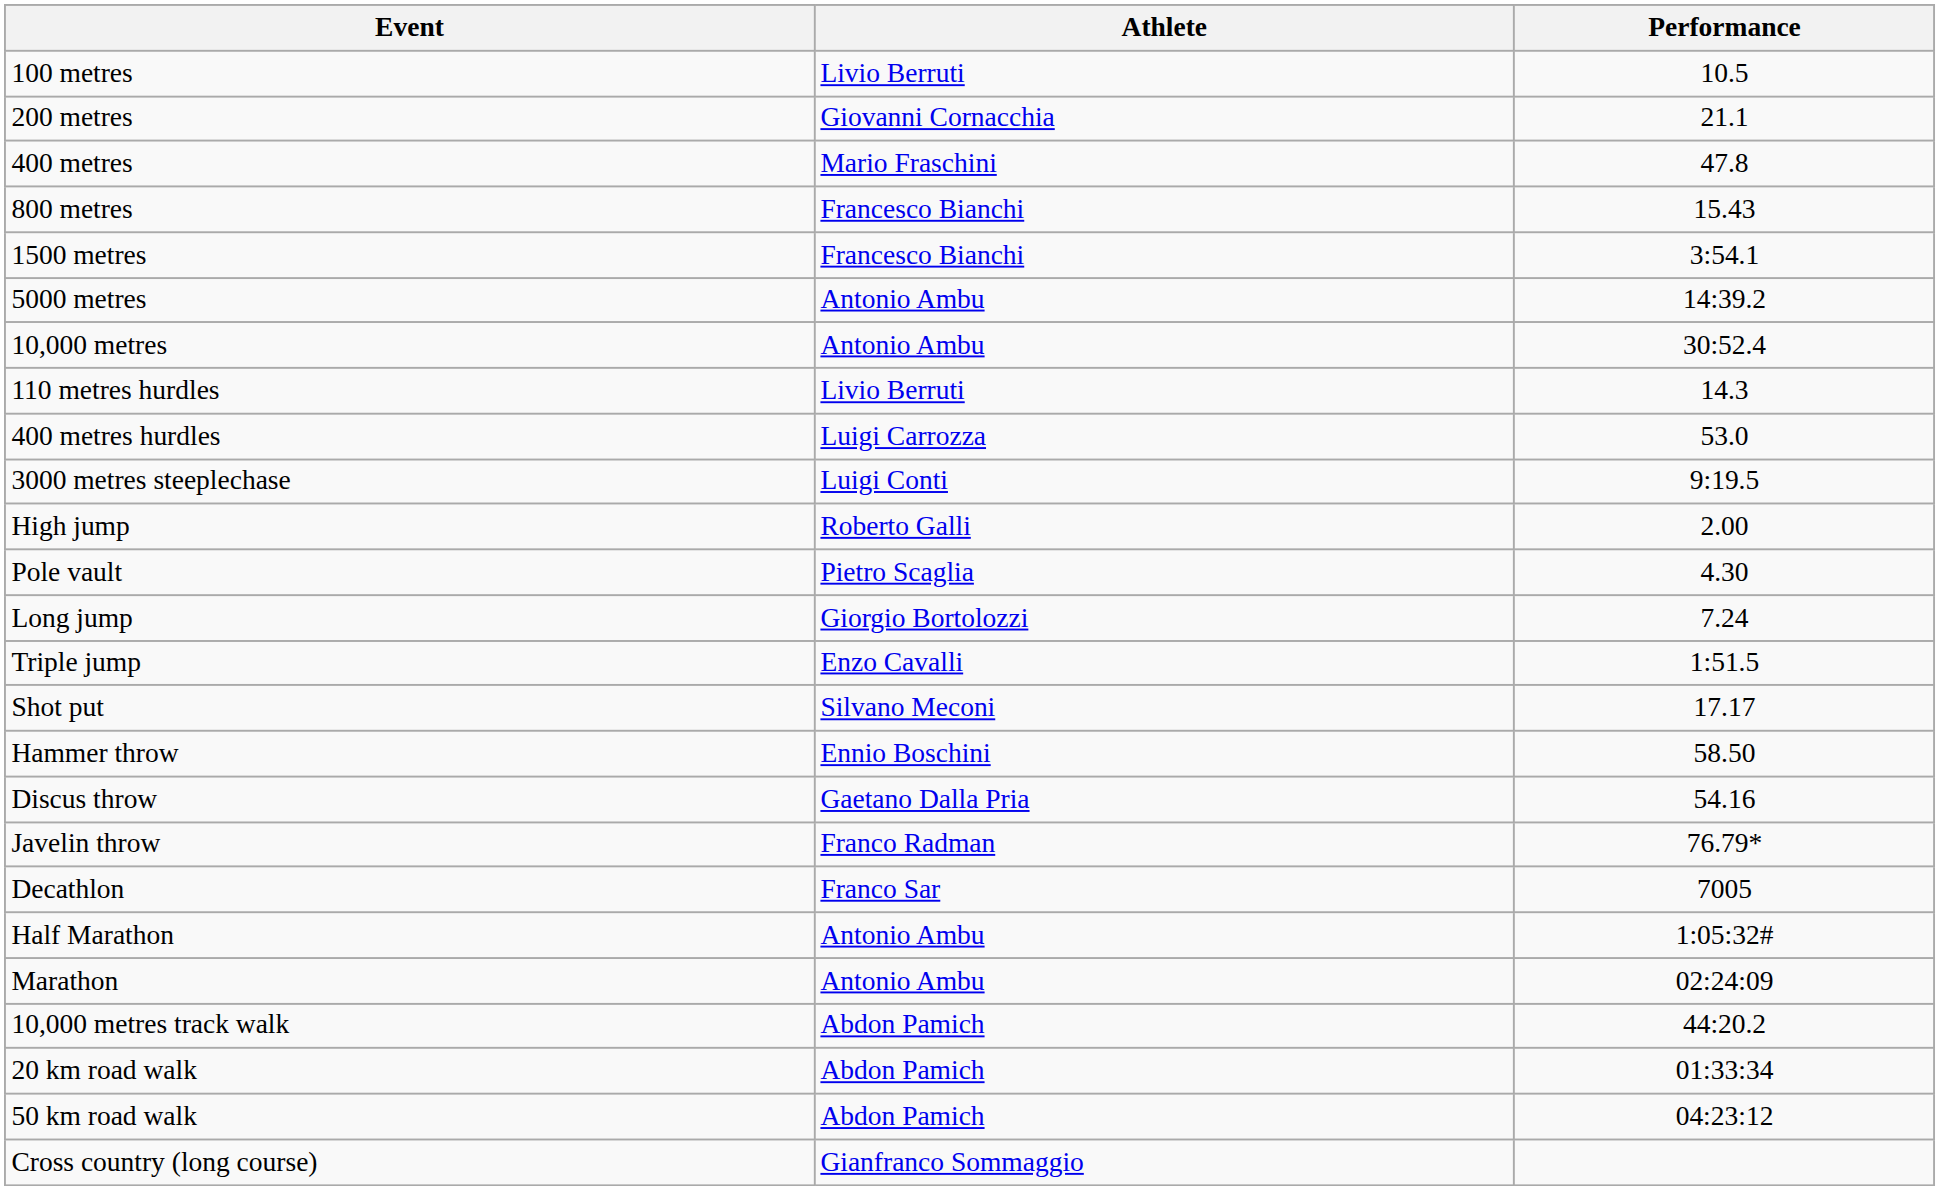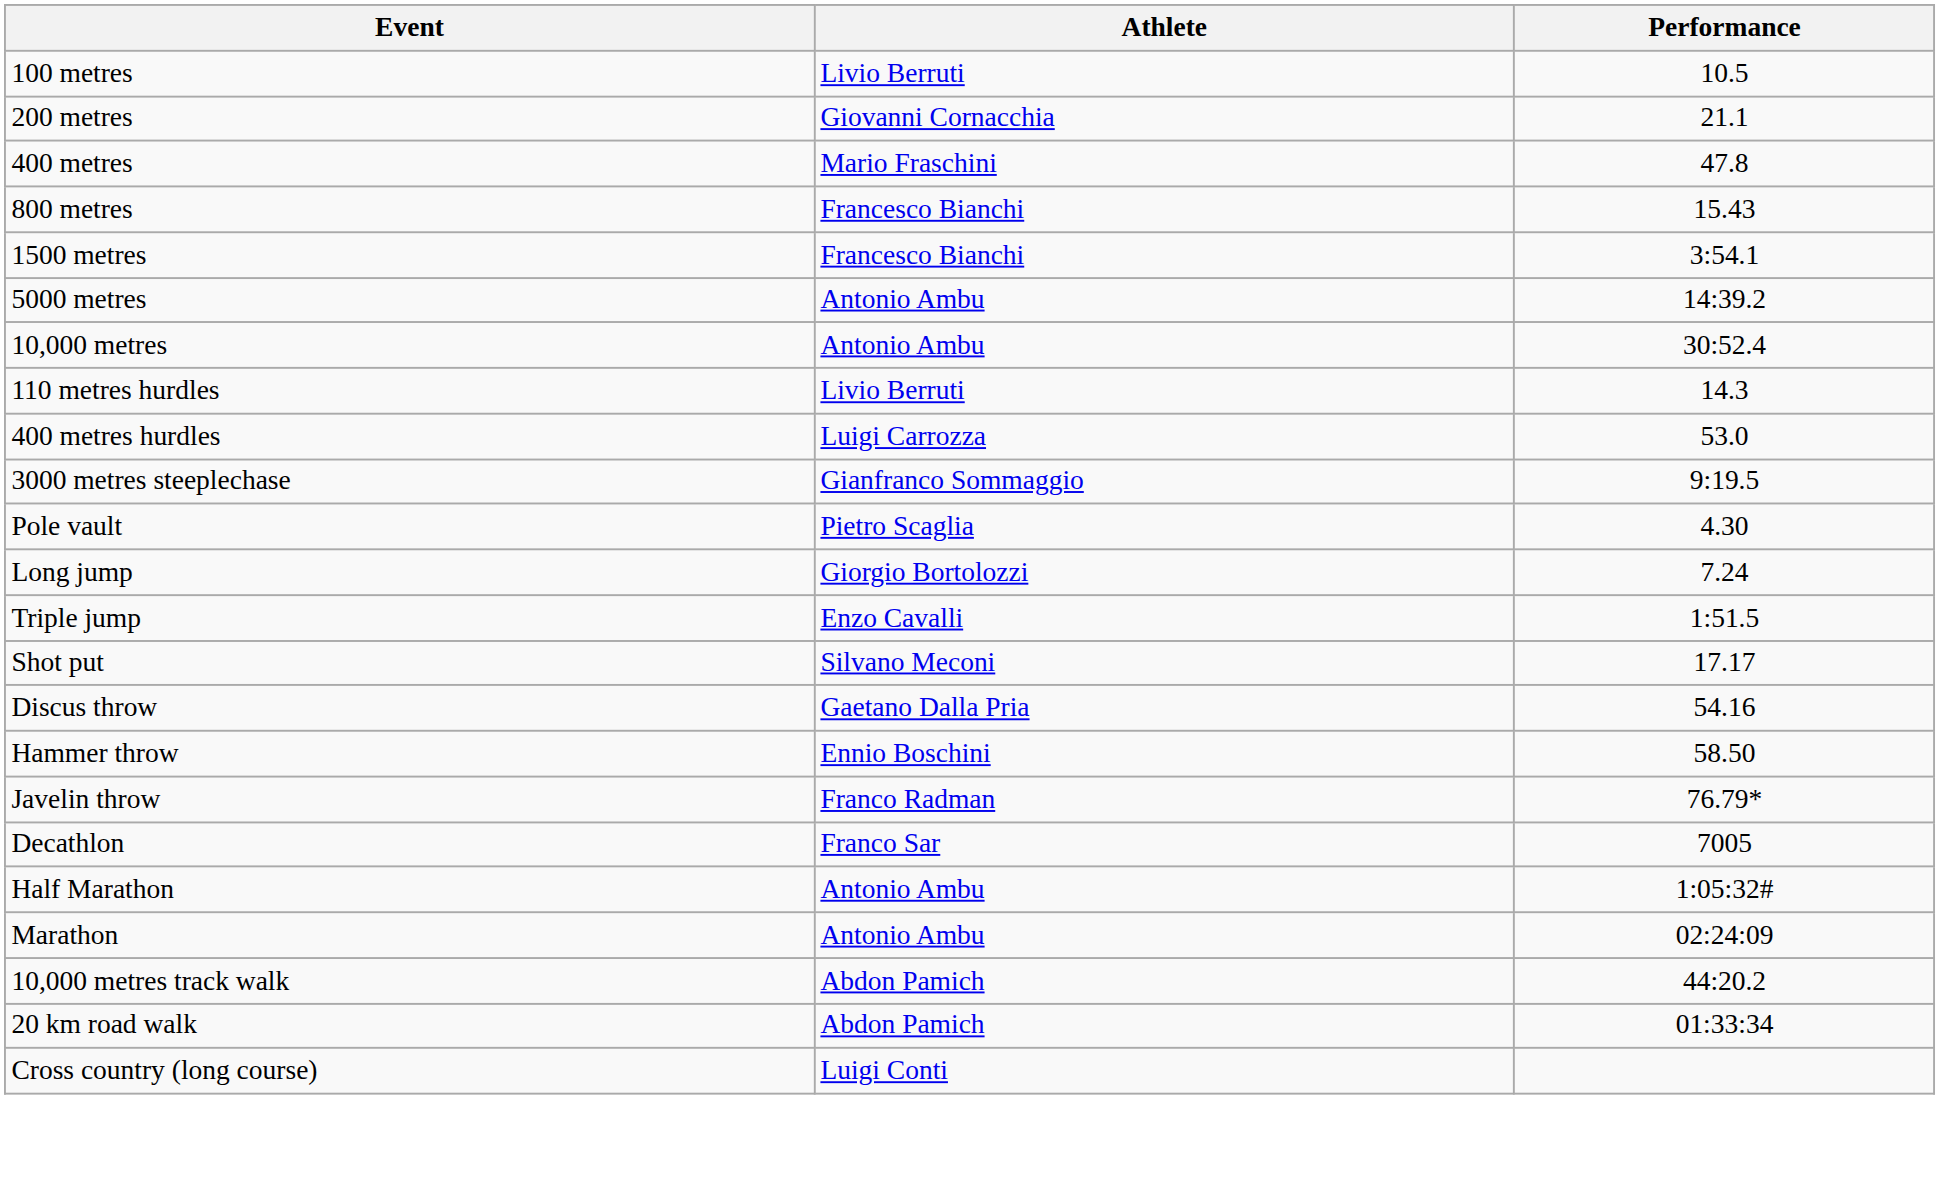 <table class="wikitable" width=80% style="font-size:90%; text-align:left;">
 <tr>
 <th>Event</th>
 <th>Athlete</th>
 <th>Performance</th>
 </tr>
 <tr>
 <td>100 metres</td>
 <td><a href='#'>Livio Berruti</a></td>
 <td align=center>10.5</td>
 </tr>
 <tr>
 <td>200 metres</td>
 <td><a href='#'>Giovanni Cornacchia</a></td>
 <td align=center>21.1</td>
 </tr>
 <tr>
 <td>400 metres</td>
 <td><a href='#'>Mario Fraschini</a></td>
 <td align=center>47.8</td>
 </tr>
 <tr>
 <td>800 metres</td>
 <td><a href='#'>Francesco Bianchi</a></td>
 <td align=center>15.43</td>
 </tr>
 <tr>
 <td>1500 metres</td>
 <td><a href='#'>Francesco Bianchi</a></td>
 <td align=center>3:54.1</td>
 </tr>
 <tr>
 <td>5000 metres</td>
 <td><a href='#'>Antonio Ambu</a></td>
 <td align=center>14:39.2</td>
 </tr>
 <tr>
 <td>10,000 metres</td>
 <td><a href='#'>Antonio Ambu</a></td>
 <td align=center>30:52.4</td>
 </tr>
 <tr>
 <td>110 metres hurdles</td>
 <td><a href='#'>Livio Berruti</a></td>
 <td align=center>14.3</td>
 </tr>
 <tr>
 <td>400 metres hurdles</td>
 <td><a href='#'>Luigi Carrozza</a></td>
 <td align=center>53.0</td>
 </tr>
 <tr>
 <td>3000 metres steeplechase</td>
-<td><a href='#'>Luigi Conti</a></td>
+<td><a href='#'>Gianfranco Sommaggio</a></td>
 <td align=center>9:19.5</td>
-</tr>
-<tr>
-<td>High jump</td>
-<td><a href='#'>Roberto Galli</a></td>
-<td align=center>2.00</td>
 </tr>
 <tr>
 <td>Pole vault</td>
 <td><a href='#'>Pietro Scaglia</a></td>
 <td align=center>4.30</td>
 </tr>
 <tr>
 <td>Long jump</td>
 <td><a href='#'>Giorgio Bortolozzi</a></td>
 <td align=center>7.24</td>
 </tr>
 <tr>
 <td>Triple jump</td>
 <td><a href='#'>Enzo Cavalli</a></td>
 <td align=center>1:51.5</td>
 </tr>
 <tr>
 <td>Shot put</td>
 <td><a href='#'>Silvano Meconi</a></td>
 <td align=center>17.17</td>
 </tr>
 <tr>
+<td>Discus throw</td>
+<td><a href='#'>Gaetano Dalla Pria</a></td>
+<td align=center>54.16</td>
+</tr>
+<tr>
 <td>Hammer throw</td>
 <td><a href='#'>Ennio Boschini</a></td>
 <td align=center>58.50</td>
-</tr>
-<tr>
-<td>Discus throw</td>
-<td><a href='#'>Gaetano Dalla Pria</a></td>
-<td align=center>54.16</td>
 </tr>
 <tr>
 <td>Javelin throw</td>
 <td><a href='#'>Franco Radman</a></td>
 <td align=center>76.79*</td>
 </tr>
 <tr>
 <td>Decathlon</td>
 <td><a href='#'>Franco Sar</a></td>
 <td align=center>7005</td>
 </tr>
 <tr>
 <td>Half Marathon</td>
 <td><a href='#'>Antonio Ambu</a></td>
 <td align=center>1:05:32#</td>
 </tr>
 <tr>
 <td>Marathon</td>
 <td><a href='#'>Antonio Ambu</a></td>
 <td align=center>02:24:09</td>
 </tr>
 <tr>
 <td>10,000 metres track walk</td>
 <td><a href='#'>Abdon Pamich</a></td>
 <td align=center>44:20.2</td>
 </tr>
 <tr>
 <td>20 km road walk</td>
 <td><a href='#'>Abdon Pamich</a></td>
 <td align=center>01:33:34</td>
 </tr>
 <tr>
-<td>50 km road walk</td>
-<td><a href='#'>Abdon Pamich</a></td>
-<td align=center>04:23:12</td>
-</tr>
-<tr>
 <td>Cross country (long course)</td>
-<td><a href='#'>Gianfranco Sommaggio</a></td>
+<td><a href='#'>Luigi Conti</a></td>
 <td align=center></td>
 </tr>
 </table>
